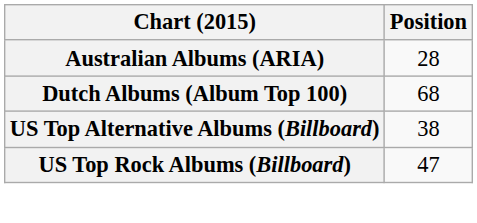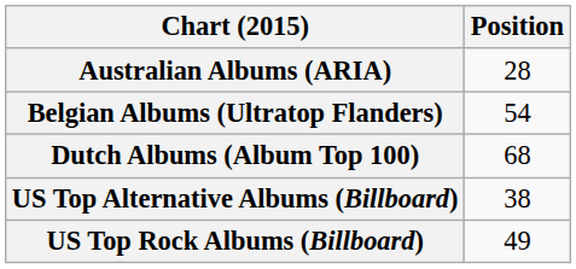 <table class="wikitable sortable plainrowheaders" style="text-align:center">
 <tr>
 <th scope="col">Chart (2015)</th>
 <th scope="col">Position</th>
 </tr>
 <tr>
 <th scope="row">Australian Albums (ARIA)</th>
 <td>28</td>
+</tr>
+<tr>
+<th scope="row">Belgian Albums (Ultratop Flanders)</th>
+<td>54</td>
 </tr>
 <tr>
 <th scope="row">Dutch Albums (Album Top 100)</th>
 <td>68</td>
 </tr>
 <tr>
 <th scope="row">US Top Alternative Albums (<em>Billboard</em>)</th>
 <td>38</td>
 </tr>
 <tr>
 <th scope="row">US Top Rock Albums (<em>Billboard</em>)</th>
-<td>47</td>
+<td>49</td>
 </tr>
 </table>
